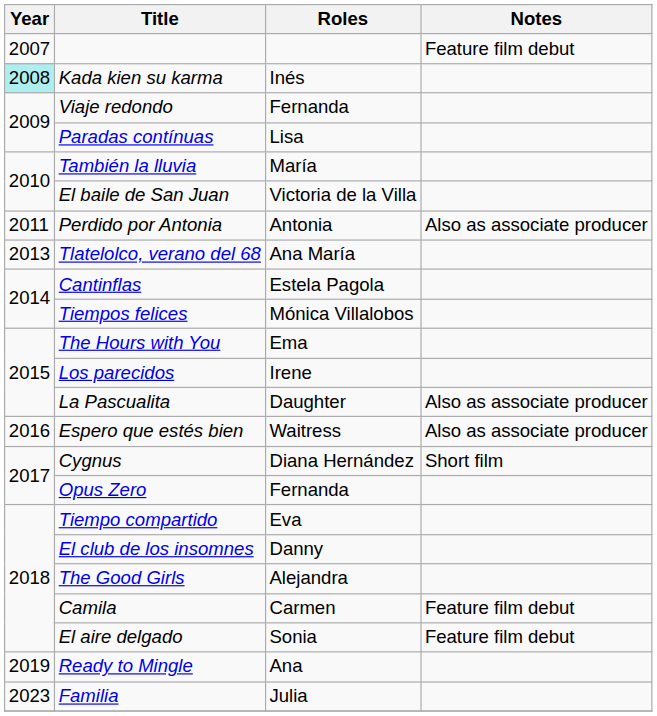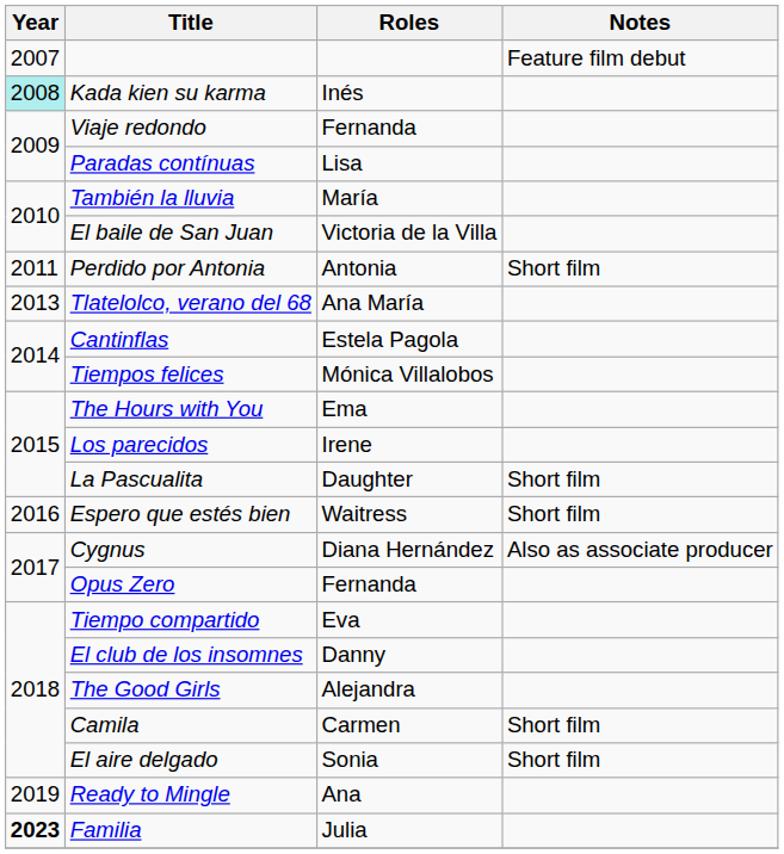 <table class="wikitable sortable">
 <tr>
 <th>Year</th>
 <th>Title</th>
 <th>Roles</th>
 <th>Notes</th>
 </tr>
 <tr>
 <td>2007</td>
 <td><em></em></td>
 <td></td>
 <td>Feature film debut</td>
 </tr>
 <tr>
 <td style="background: paleturquoise;">2008</td>
 <td><em>Kada kien su karma</em></td>
 <td>Inés</td>
 <td></td>
 </tr>
 <tr>
 <td rowspan="2">2009</td>
 <td><em>Viaje redondo</em></td>
 <td>Fernanda</td>
 <td></td>
 </tr>
 <tr>
 <td><em><a href='#'>Paradas contínuas</a></em></td>
 <td>Lisa</td>
 <td></td>
 </tr>
 <tr>
 <td rowspan="2">2010</td>
 <td><em><a href='#'>También la lluvia</a></em></td>
 <td>María</td>
 <td></td>
 </tr>
 <tr>
 <td><em>El baile de San Juan</em></td>
 <td>Victoria de la Villa</td>
 <td></td>
 </tr>
 <tr>
 <td>2011</td>
 <td><em>Perdido por Antonia</em></td>
 <td>Antonia</td>
-<td>Also as associate producer</td>
+<td>Short film</td>
 </tr>
 <tr>
 <td>2013</td>
 <td><em><a href='#'>Tlatelolco, verano del 68</a></em></td>
 <td>Ana María</td>
 <td></td>
 </tr>
 <tr>
 <td rowspan="2">2014</td>
 <td><em><a href='#'>Cantinflas</a></em></td>
 <td>Estela Pagola</td>
 <td></td>
 </tr>
 <tr>
 <td><em><a href='#'>Tiempos felices</a></em></td>
 <td>Mónica Villalobos</td>
 <td></td>
 </tr>
 <tr>
 <td rowspan="3">2015</td>
 <td><em><a href='#'>The Hours with You</a></em></td>
 <td>Ema</td>
 <td></td>
 </tr>
 <tr>
 <td><em><a href='#'>Los parecidos</a></em></td>
 <td>Irene</td>
 <td></td>
 </tr>
 <tr>
 <td><em>La Pascualita</em></td>
 <td>Daughter</td>
-<td>Also as associate producer</td>
+<td>Short film</td>
 </tr>
 <tr>
 <td>2016</td>
 <td><em>Espero que estés bien</em></td>
 <td>Waitress</td>
-<td>Also as associate producer</td>
+<td>Short film</td>
 </tr>
 <tr>
 <td rowspan="2">2017</td>
 <td><em>Cygnus</em></td>
 <td>Diana Hernández</td>
-<td>Short film</td>
+<td>Also as associate producer</td>
 </tr>
 <tr>
 <td><em><a href='#'>Opus Zero</a></em></td>
 <td>Fernanda</td>
 <td></td>
 </tr>
 <tr>
 <td rowspan="5">2018</td>
 <td><em><a href='#'>Tiempo compartido</a></em></td>
 <td>Eva</td>
 <td></td>
 </tr>
 <tr>
 <td><em><a href='#'>El club de los insomnes</a></em></td>
 <td>Danny</td>
 <td></td>
 </tr>
 <tr>
 <td><em><a href='#'>The Good Girls</a></em></td>
 <td>Alejandra</td>
 <td></td>
 </tr>
 <tr>
 <td><em>Camila</em></td>
 <td>Carmen</td>
-<td>Feature film debut</td>
+<td>Short film</td>
 </tr>
 <tr>
 <td><em>El aire delgado</em></td>
 <td>Sonia</td>
-<td>Feature film debut</td>
+<td>Short film</td>
 </tr>
 <tr>
 <td>2019</td>
 <td><em><a href='#'>Ready to Mingle</a></em></td>
 <td>Ana</td>
 <td></td>
 </tr>
 <tr>
-<td>2023</td>
+<td><strong>2023</strong></td>
 <td><em><a href='#'>Familia</a></em></td>
 <td>Julia</td>
 <td></td>
 </tr>
 <tr>
 </tr>
 </table>
